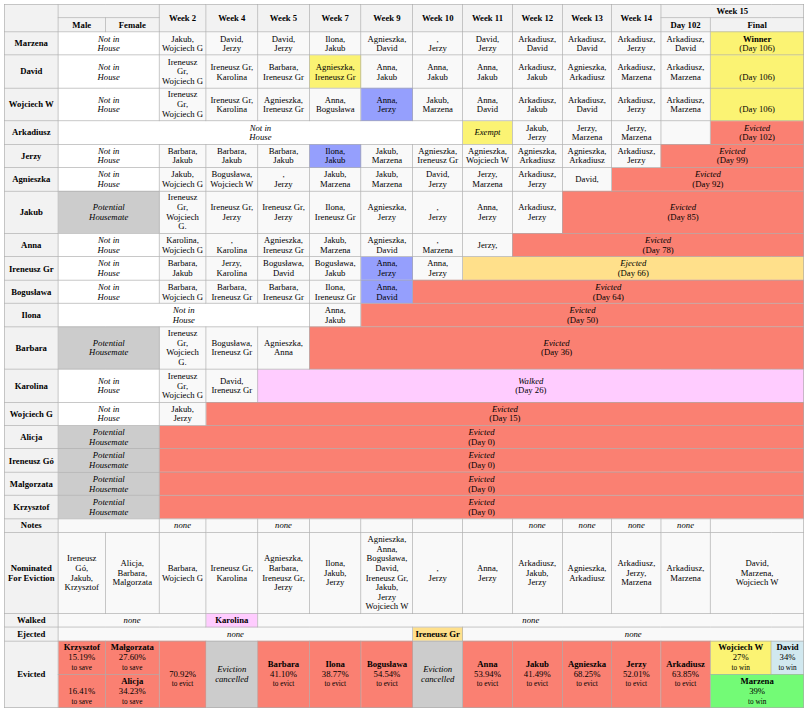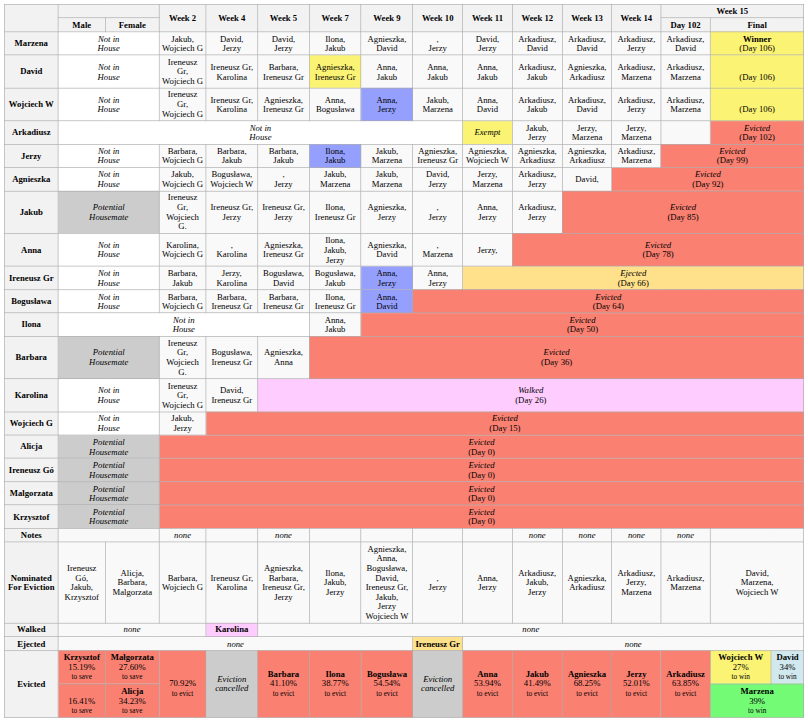 <table class="wikitable" style="text-align:center; font-size:85%; line-height:15px;">
 <tr>
 <th style="width:5%" rowspan=2></th>
 <th colspan="2"></th>
 <th style="width:5%" rowspan=2>Week 2</th>
 <th style="width:5%" rowspan=2>Week 4</th>
 <th style="width:5%" rowspan=2>Week 5</th>
 <th style="width:5%" rowspan=2>Week 7</th>
 <th style="width:5%" rowspan=2>Week 9</th>
 <th style="width:5%" rowspan=2>Week 10</th>
 <th style="width:5%" rowspan="2">Week 11</th>
 <th rowspan="2" style="width:5%">Week 12</th>
 <th rowspan="2" style="width:5%">Week 13</th>
 <th rowspan="2" style="width:5%">Week 14</th>
 <th colspan="3" style="width:15%">Week 15</th>
 </tr>
 <tr>
 <th style="width:5%">Male</th>
 <th style="width:5%">Female</th>
 <th style="width:5%">Day 102</th>
 <th style="width:10%" colspan=2>Final</th>
 </tr>
 <tr>
 <th>Marzena</th>
 <td style="background:white" colspan="2"><em>Not in<br>House</em></td>
 <td>Jakub,<br>Wojciech G</td>
 <td>David,<br>Jerzy</td>
 <td>David,<br>Jerzy</td>
 <td>Ilona,<br>Jakub</td>
 <td>Agnieszka,<br>David</td>
 <td>,<br>Jerzy</td>
 <td>David,<br>Jerzy</td>
 <td>Arkadiusz,<br>David</td>
 <td>Arkadiusz,<br>David</td>
 <td>Arkadiusz,<br>Jerzy</td>
 <td>Arkadiusz,<br>David</td>
 <td style="background:#FBF373;" colspan=2><strong>Winner</strong><br>(Day 106)</td>
 </tr>
 <tr>
 <th>David</th>
 <td style="background:white" colspan="2"><em>Not in<br>House</em></td>
 <td>Ireneusz Gr,<br>Wojciech G</td>
 <td>Ireneusz Gr,<br>Karolina</td>
 <td>Barbara,<br>Ireneusz Gr</td>
 <td style="background:#FBF373">Agnieszka,<br>Ireneusz Gr</td>
 <td>Anna,<br>Jakub</td>
 <td>Anna,<br>Jakub</td>
 <td>Anna,<br>Jakub</td>
 <td>Arkadiusz,<br>Jakub</td>
 <td>Agnieszka,<br>Arkadiusz</td>
 <td>Arkadiusz,<br>Marzena</td>
 <td>Arkadiusz,<br>Marzena</td>
 <td style="background:#FBF373;" colspan=2><br>(Day 106)</td>
 </tr>
 <tr>
 <th>Wojciech W</th>
 <td style="background:white" colspan="2"><em>Not in<br>House</em></td>
 <td>Ireneusz Gr,<br>Wojciech G</td>
 <td>Ireneusz Gr,<br>Karolina</td>
 <td>Agnieszka,<br>Ireneusz Gr</td>
 <td>Anna,<br>Bogusława</td>
 <td style="background:#959FFD">Anna,<br>Jerzy</td>
 <td>Jakub,<br>Marzena</td>
 <td>Anna,<br>David</td>
 <td>Arkadiusz,<br>Jakub</td>
 <td>Arkadiusz,<br>David</td>
 <td>Arkadiusz,<br>Jerzy</td>
 <td>Arkadiusz,<br>Marzena</td>
 <td style="background:#FBF373;" colspan=2><br>(Day 106)</td>
 </tr>
 <tr>
 <th>Arkadiusz</th>
 <td colspan="8" style="background:white"><em>Not in<br>House</em></td>
 <td style="background:#FBF373"><em>Exempt</em></td>
 <td>Jakub,<br>Jerzy</td>
 <td>Jerzy,<br>Marzena</td>
 <td>Jerzy,<br>Marzena</td>
 <td></td>
 <td style="background:#FA8072" colspan=2><em>Evicted</em><br>(Day 102)</td>
 </tr>
 <tr>
 <th>Jerzy</th>
 <td style="background:white" colspan="2"><em>Not in<br>House</em></td>
-<td>Barbara,<br>Jakub</td>
+<td>Barbara,<br>Wojciech G</td>
 <td>Barbara,<br>Jakub</td>
 <td>Barbara,<br>Jakub</td>
 <td style="background:#959FFD">Ilona,<br>Jakub</td>
 <td>Jakub,<br>Marzena</td>
 <td>Agnieszka,<br>Ireneusz Gr</td>
 <td>Agnieszka,<br>Wojciech W</td>
 <td>Agnieszka,<br>Arkadiusz</td>
 <td>Agnieszka,<br>Arkadiusz</td>
-<td>Arkadiusz,<br>Jerzy</td>
+<td>Arkadiusz,<br>Marzena</td>
 <td style="background:#FA8072" colspan=3><em>Evicted</em><br>(Day 99)</td>
 </tr>
 <tr>
 <th>Agnieszka</th>
 <td style="background:white" colspan="2"><em>Not in<br>House</em></td>
 <td>Jakub,<br>Wojciech G</td>
 <td>Bogusława,<br>Wojciech W</td>
 <td>,<br>Jerzy</td>
 <td>Jakub,<br>Marzena</td>
 <td>Jakub,<br>Marzena</td>
 <td>David,<br>Jerzy</td>
 <td>Jerzy,<br>Marzena</td>
 <td>Arkadiusz,<br>Jerzy</td>
 <td>David,<br></td>
 <td style="background:#FA8072" colspan=4><em>Evicted</em><br>(Day 92)</td>
 </tr>
 <tr>
 <th>Jakub</th>
 <td colspan="2" style="background:#CCC"><em>Potential<br>Housemate</em></td>
 <td>Ireneusz Gr,<br>Wojciech G.</td>
 <td>Ireneusz Gr,<br>Jerzy</td>
 <td>Ireneusz Gr,<br>Jerzy</td>
 <td>Ilona,<br>Ireneusz Gr</td>
 <td>Agnieszka,<br>Jerzy</td>
 <td>,<br>Jerzy</td>
 <td>Anna,<br>Jerzy</td>
 <td>Arkadiusz,<br>Jerzy</td>
 <td style="background:#FA8072" colspan=5><em>Evicted</em><br>(Day 85)</td>
 </tr>
 <tr>
 <th>Anna</th>
 <td style="background:white" colspan="2"><em>Not in<br>House</em></td>
 <td>Karolina,<br>Wojciech G</td>
 <td>,<br>Karolina</td>
 <td>Agnieszka,<br>Ireneusz Gr</td>
-<td>Jakub,<br>Marzena</td>
+<td>Ilona,<br>Jakub,<br>Jerzy</td>
 <td>Agnieszka,<br>David</td>
 <td>,<br>Marzena</td>
 <td>Jerzy,<br></td>
 <td style="background:#FA8072" colspan=6><em>Evicted</em><br>(Day 78)</td>
 </tr>
 <tr>
 <th>Ireneusz Gr</th>
 <td style="background:white" colspan="2"><em>Not in<br>House</em></td>
 <td>Barbara,<br>Jakub</td>
 <td>Jerzy,<br>Karolina</td>
 <td>Bogusława,<br>David</td>
 <td>Bogusława,<br>Jakub</td>
 <td style="background:#959FFD">Anna,<br>Jerzy</td>
 <td>Anna,<br>Jerzy</td>
 <td style="background:#FFE08B" colspan=7><em>Ejected</em><br>(Day 66)</td>
 </tr>
 <tr>
 <th>Bogusława</th>
 <td style="background:white" colspan="2"><em>Not in<br>House</em></td>
 <td>Barbara,<br>Wojciech G</td>
 <td>Barbara,<br>Ireneusz Gr</td>
 <td>Barbara,<br>Ireneusz Gr</td>
 <td>Ilona,<br>Ireneusz Gr</td>
 <td style="background:#959FFD">Anna,<br>David</td>
 <td style="background:#FA8072" colspan=8><em>Evicted</em><br>(Day 64)</td>
 </tr>
 <tr>
 <th>Ilona</th>
 <td colspan="5" style="background:white"><em>Not in<br>House</em></td>
 <td>Anna,<br>Jakub</td>
 <td style="background:#FA8072" colspan=9><em>Evicted</em><br>(Day 50)</td>
 </tr>
 <tr>
 <th>Barbara</th>
 <td colspan="2" style="background:#CCC"><em>Potential<br>Housemate</em></td>
 <td>Ireneusz Gr,<br>Wojciech G.</td>
 <td>Bogusława,<br>Ireneusz Gr</td>
 <td>Agnieszka,<br>Anna</td>
 <td style="background:#FA8072" colspan=10><em>Evicted</em><br>(Day 36)</td>
 </tr>
 <tr>
 <th>Karolina</th>
 <td style="background:white" colspan="2"><em>Not in<br>House</em></td>
 <td>Ireneusz Gr,<br>Wojciech G</td>
 <td>David,<br>Ireneusz Gr</td>
 <td style="background:#FFCCFF" colspan=11><em>Walked</em><br>(Day 26)</td>
 </tr>
 <tr>
 <th>Wojciech G</th>
 <td style="background:white" colspan="2"><em>Not in<br>House</em></td>
 <td>Jakub,<br>Jerzy</td>
 <td style="background:#FA8072" colspan=12><em>Evicted</em><br>(Day 15)</td>
 </tr>
 <tr>
 <th>Alicja</th>
 <td colspan="2" style="background:#CCC"><em>Potential<br>Housemate</em></td>
 <td colspan="13" style="background:#FA8072"><em>Evicted</em><br>(Day 0)</td>
 </tr>
 <tr>
 <th>Ireneusz Gó</th>
 <td colspan="2" style="background:#CCC"><em>Potential<br>Housemate</em></td>
 <td colspan="13" style="background:#FA8072"><em>Evicted</em><br>(Day 0)</td>
 </tr>
 <tr>
 <th>Malgorzata</th>
 <td colspan="2" style="background:#CCC"><em>Potential<br>Housemate</em></td>
 <td colspan="13" style="background:#FA8072"><em>Evicted</em><br>(Day 0)</td>
 </tr>
 <tr>
 <th>Krzysztof</th>
 <td colspan="2" style="background:#CCC"><em>Potential<br>Housemate</em></td>
 <td colspan="13" style="background:#FA8072"><em>Evicted</em><br>(Day 0)</td>
 </tr>
 <tr>
 <th>Notes</th>
 <td colspan="2"></td>
 <td><em>none</em></td>
 <td></td>
 <td><em>none</em></td>
 <td></td>
 <td></td>
 <td></td>
 <td></td>
 <td><em>none</em></td>
 <td><em>none</em></td>
 <td><em>none</em></td>
 <td><em>none</em></td>
 <td colspan=2></td>
 </tr>
 <tr>
 <th>Nominated<br>For Eviction</th>
 <td>Ireneusz Gó,<br>Jakub,<br>Krzysztof</td>
 <td>Alicja,<br>Barbara,<br>Malgorzata</td>
 <td>Barbara,<br>Wojciech G</td>
 <td>Ireneusz Gr,<br>Karolina</td>
 <td>Agnieszka,<br>Barbara,<br>Ireneusz Gr,<br>Jerzy</td>
 <td>Ilona,<br>Jakub,<br>Jerzy</td>
 <td>Agnieszka,<br>Anna,<br>Bogusława,<br>David,<br>Ireneusz Gr,<br>Jakub,<br>Jerzy<br>Wojciech W</td>
 <td>,<br>Jerzy</td>
 <td>Anna,<br>Jerzy</td>
 <td>Arkadiusz,<br>Jakub,<br>Jerzy</td>
 <td>Agnieszka,<br>Arkadiusz</td>
 <td>Arkadiusz,<br>Jerzy,<br>Marzena</td>
 <td>Arkadiusz,<br>Marzena</td>
 <td colspan=2>David,<br>Marzena,<br>Wojciech W</td>
 </tr>
 <tr>
 <th>Walked</th>
 <td colspan="3"><em>none</em></td>
 <td style="background:#FFCCFF"><strong>Karolina</strong></td>
 <td colspan=11><em>none</em></td>
 </tr>
 <tr>
 <th>Ejected</th>
 <td colspan="7"><em>none</em></td>
 <td style="background:#FFE08B"><strong>Ireneusz Gr</strong></td>
 <td colspan=7><em>none</em></td>
 </tr>
 <tr>
 <th rowspan=2>Evicted</th>
 <td style="background:#FA8072"><strong>Krzysztof</strong><br>15.19%<br><small>to save</small></td>
 <td style="background:#FA8072"><strong>Małgorzata</strong><br>27.60%<br><small>to save</small></td>
 <td rowspan="2" style="background:#FA8072"><strong></strong><br>70.92%<br><small>to evict</small></td>
 <td rowspan=2 style="background:#CCC"><em>Eviction<br>cancelled</em></td>
 <td style="background:#FA8072" rowspan=2><strong>Barbara</strong><br>41.10%<br><small>to evict</small></td>
 <td style="background:#FA8072" rowspan=2><strong>Ilona</strong><br>38.77%<br><small>to evict</small></td>
 <td style="background:#FA8072" rowspan=2><strong>Bogusława</strong><br>54.54%<br><small>to evict</small></td>
 <td rowspan=2 style="background:#CCC"><em>Eviction<br>cancelled</em></td>
 <td style="background:#FA8072" rowspan=2><strong>Anna</strong><br>53.94%<br><small>to evict</small></td>
 <td style="background:#FA8072" rowspan=2><strong>Jakub</strong><br>41.49%<br><small>to evict</small></td>
 <td style="background:#FA8072" rowspan=2><strong>Agnieszka</strong><br>68.25%<br><small>to evict</small></td>
 <td style="background:#FA8072" rowspan=2><strong>Jerzy</strong><br>52.01%<br><small>to evict</small></td>
 <td style="background:#FA8072" rowspan=2><strong>Arkadiusz</strong><br>63.85%<br><small>to evict</small></td>
 <td style="background:#FBF373"><strong>Wojciech W</strong><br>27%<br><small>to win</small></td>
 <td style="background:#D1E8EF"><strong>David</strong><br>34%<br><small>to win</small></td>
 </tr>
 <tr>
 <td style="background:#FA8072"><strong></strong><br>16.41%<br><small>to save</small></td>
 <td style="background:#FA8072"><strong>Alicja</strong><br>34.23%<br><small>to save</small></td>
 <td colspan="2" style="background:#73FB76"><strong>Marzena</strong><br>39%<br><small>to win</small></td>
 </tr>
 </table>
